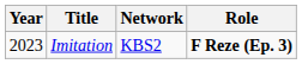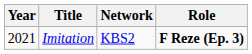 <table class="wikitable">
 <tr>
 <th>Year</th>
 <th>Title</th>
 <th>Network</th>
 <th>Role</th>
 </tr>
 <tr>
-<td>2023</td>
+<td>2021</td>
 <td><em><a href='#'>Imitation</a></em></td>
 <td><a href='#'>KBS2</a></td>
 <td><strong>F Reze (Ep. 3)</strong></td>
 </tr>
 </table>
